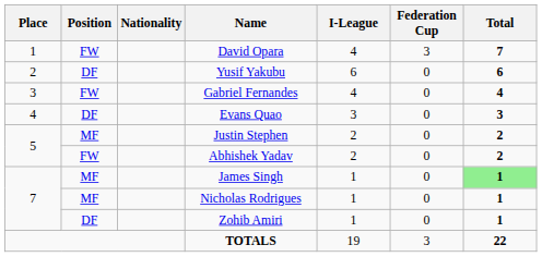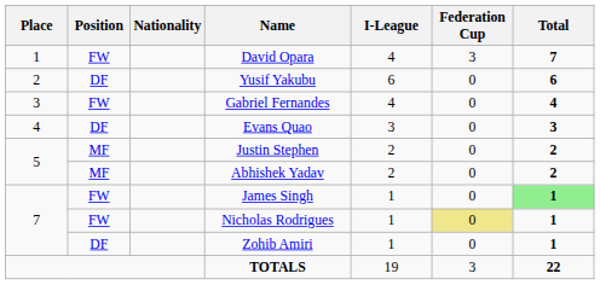 <table class="wikitable" style="font-size: 95%; text-align: center;">
 <tr>
 <th width=60>Place</th>
 <th width=60>Position</th>
 <th width=60>Nationality</th>
 <th width=150>Name</th>
 <th width=80>I-League</th>
 <th width=80>Federation Cup</th>
 <th width=80><strong>Total</strong></th>
 </tr>
 <tr>
 <td rowspan=1>1</td>
 <td><a href='#'>FW</a></td>
 <td></td>
 <td><a href='#'>David Opara</a></td>
 <td>4</td>
 <td>3</td>
 <td><strong>7</strong></td>
 </tr>
 <tr>
 <td>2</td>
 <td><a href='#'>DF</a></td>
 <td></td>
 <td><a href='#'>Yusif Yakubu</a></td>
 <td>6</td>
 <td>0</td>
 <td><strong>6</strong></td>
 </tr>
 <tr>
 <td rowspan=1>3</td>
 <td><a href='#'>FW</a></td>
 <td></td>
 <td><a href='#'>Gabriel Fernandes</a></td>
 <td>4</td>
 <td>0</td>
 <td><strong>4</strong></td>
 </tr>
 <tr>
 <td rowspan=1>4</td>
 <td><a href='#'>DF</a></td>
 <td></td>
 <td><a href='#'>Evans Quao</a></td>
 <td>3</td>
 <td>0</td>
 <td><strong>3</strong></td>
 </tr>
 <tr>
 <td rowspan=2>5</td>
 <td><a href='#'>MF</a></td>
 <td></td>
 <td><a href='#'>Justin Stephen</a></td>
 <td>2</td>
 <td>0</td>
 <td><strong>2</strong></td>
 </tr>
 <tr>
-<td><a href='#'>FW</a></td>
+<td><a href='#'>MF</a></td>
 <td></td>
 <td><a href='#'>Abhishek Yadav</a></td>
 <td>2</td>
 <td>0</td>
 <td><strong>2</strong></td>
 </tr>
 <tr>
 <td rowspan=3>7</td>
-<td><a href='#'>MF</a></td>
+<td><a href='#'>FW</a></td>
 <td></td>
 <td><a href='#'>James Singh</a></td>
 <td>1</td>
 <td>0</td>
 <td style="background: lightgreen;"><strong>1</strong></td>
 </tr>
 <tr>
-<td><a href='#'>MF</a></td>
+<td><a href='#'>FW</a></td>
 <td></td>
 <td><a href='#'>Nicholas Rodrigues</a></td>
 <td>1</td>
-<td>0</td>
+<td style="background: khaki;">0</td>
 <td><strong>1</strong></td>
 </tr>
 <tr>
 <td><a href='#'>DF</a></td>
 <td></td>
 <td><a href='#'>Zohib Amiri</a></td>
 <td>1</td>
 <td>0</td>
 <td><strong>1</strong></td>
 </tr>
 <tr>
 <td colspan=3></td>
 <td><strong>TOTALS</strong></td>
 <td>19</td>
 <td>3</td>
 <td><strong>22</strong></td>
 </tr>
 </table>
